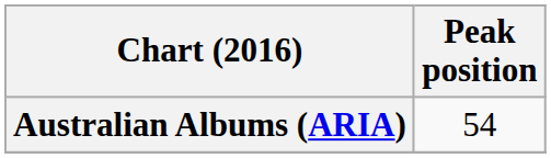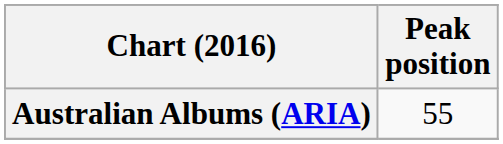 <table class="wikitable sortable plainrowheaders" style="text-align:center">
 <tr>
 <th>Chart (2016)</th>
 <th>Peak<br>position</th>
 </tr>
 <tr>
 <th scope="row">Australian Albums (<a href='#'>ARIA</a>)</th>
-<td>54</td>
+<td>55</td>
 </tr>
 <tr>
 </tr>
 <tr>
 </tr>
 <tr>
 </tr>
 <tr>
 </tr>
 <tr>
 </tr>
 <tr>
 </tr>
 <tr>
 </tr>
 <tr>
 </tr>
 </table>
